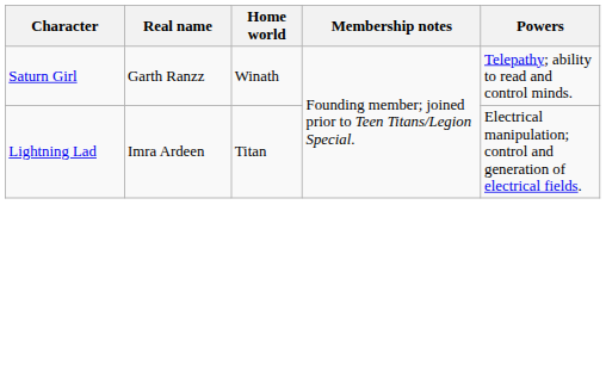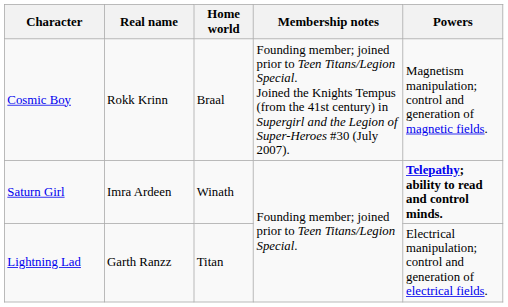 <table class="wikitable" width=100%>
 <tr>
 <th width=20%>Character</th>
 <th width=18%>Real name</th>
 <th width=12%>Home world</th>
 <th width=30%>Membership notes</th>
 <th width=20%>Powers</th>
 </tr>
 <tr>
+<td><a href='#'>Cosmic Boy</a></td>
+<td>Rokk Krinn</td>
+<td>Braal</td>
+<td>Founding member; joined prior to <em>Teen Titans/Legion Special</em>.<br>Joined the Knights Tempus (from the 41st century) in <em>Supergirl and the Legion of Super-Heroes</em> #30 (July 2007).</td>
+<td>Magnetism manipulation; control and generation of <a href='#'>magnetic fields</a>.</td>
+</tr>
+<tr>
 <td><a href='#'>Saturn Girl</a></td>
-<td>Garth Ranzz</td>
+<td>Imra Ardeen</td>
 <td>Winath</td>
 <td rowspan=2>Founding member; joined prior to <em>Teen Titans/Legion Special</em>.</td>
-<td><a href='#'>Telepathy</a>; ability to read and control minds.</td>
+<td><strong><a href='#'>Telepathy</a>; ability to read and control minds.</strong></td>
 </tr>
 <tr>
 <td><a href='#'>Lightning Lad</a></td>
-<td>Imra Ardeen</td>
+<td>Garth Ranzz</td>
 <td>Titan</td>
 <td>Electrical manipulation; control and generation of <a href='#'>electrical fields</a>.</td>
 </tr>
 </table>
